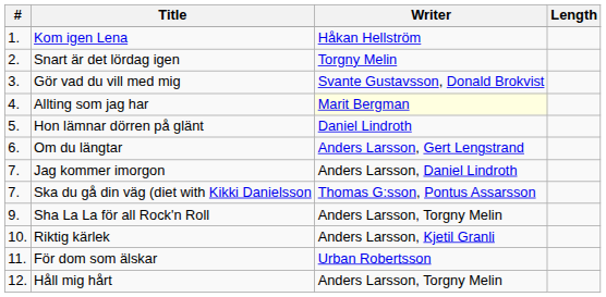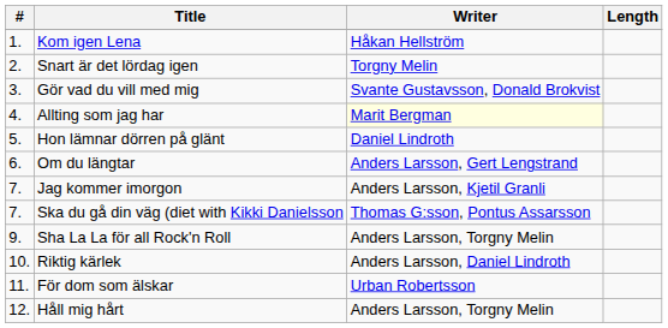 <table class="wikitable">
 <tr>
 <th>#</th>
 <th>Title</th>
 <th>Writer</th>
 <th>Length</th>
 </tr>
 <tr bgcolor="#ebf5ff">
 </tr>
 <tr>
 <td>1.</td>
 <td><a href='#'>Kom igen Lena</a></td>
 <td><a href='#'>Håkan Hellström</a></td>
 <td></td>
 </tr>
 <tr>
 <td>2.</td>
 <td>Snart är det lördag igen</td>
 <td><a href='#'>Torgny Melin</a></td>
 <td></td>
 </tr>
 <tr>
 <td>3.</td>
 <td>Gör vad du vill med mig</td>
 <td><a href='#'>Svante Gustavsson</a>, <a href='#'>Donald Brokvist</a></td>
 <td></td>
 </tr>
 <tr>
 <td>4.</td>
 <td>Allting som jag har</td>
 <td style="background: lightyellow;"><a href='#'>Marit Bergman</a></td>
 <td></td>
 </tr>
 <tr>
 <td>5.</td>
 <td>Hon lämnar dörren på glänt</td>
 <td><a href='#'>Daniel Lindroth</a></td>
 <td></td>
 </tr>
 <tr>
 <td>6.</td>
 <td>Om du längtar</td>
 <td><a href='#'>Anders Larsson</a>, <a href='#'>Gert Lengstrand</a></td>
 <td></td>
 </tr>
 <tr>
 <td>7.</td>
 <td>Jag kommer imorgon</td>
-<td>Anders Larsson, <a href='#'>Daniel Lindroth</a></td>
+<td>Anders Larsson, <a href='#'>Kjetil Granli</a></td>
 <td></td>
 </tr>
 <tr>
 <td>7.</td>
 <td>Ska du gå din väg (diet with <a href='#'>Kikki Danielsson</a></td>
 <td><a href='#'>Thomas G:sson</a>, <a href='#'>Pontus Assarsson</a></td>
 <td></td>
 </tr>
 <tr>
 <td>9.</td>
 <td>Sha La La för all Rock'n Roll</td>
 <td>Anders Larsson, Torgny Melin</td>
 <td></td>
 </tr>
 <tr>
 <td>10.</td>
 <td>Riktig kärlek</td>
-<td>Anders Larsson, <a href='#'>Kjetil Granli</a></td>
+<td>Anders Larsson, <a href='#'>Daniel Lindroth</a></td>
 <td></td>
 </tr>
 <tr>
 <td>11.</td>
 <td>För dom som älskar</td>
 <td><a href='#'>Urban Robertsson</a></td>
 <td></td>
 </tr>
 <tr>
 <td>12.</td>
 <td>Håll mig hårt</td>
 <td>Anders Larsson, Torgny Melin</td>
 <td></td>
 </tr>
 </table>
